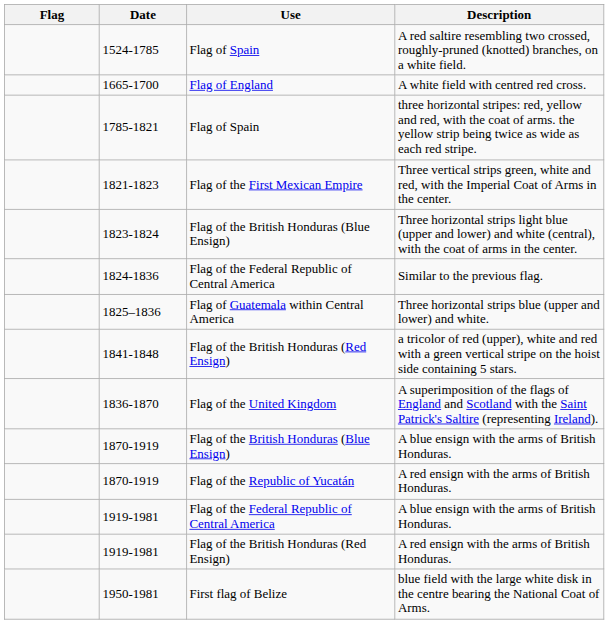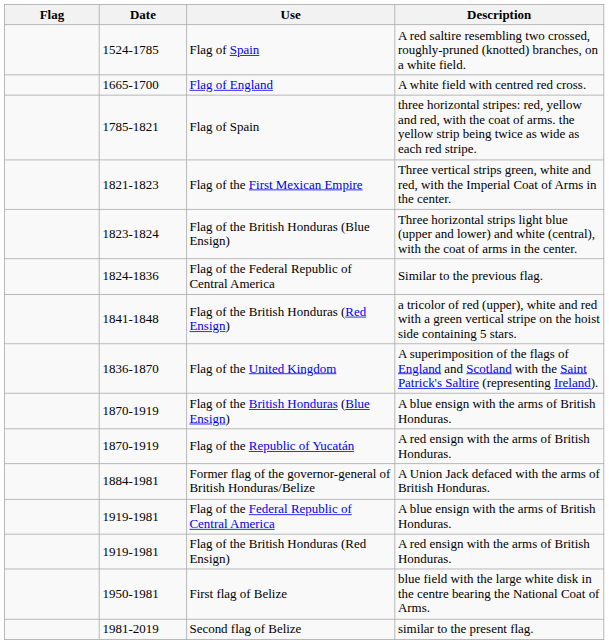 <table class="wikitable">
 <tr>
 <th style="width:110px;">Flag</th>
 <th style="width:100px;">Date</th>
 <th style="width:250px;">Use</th>
 <th style="width:250px;">Description</th>
 </tr>
 <tr>
 <td></td>
 <td>1524-1785</td>
 <td>Flag of <a href='#'>Spain</a></td>
 <td>A red saltire resembling two crossed, roughly-pruned (knotted) branches, on a white field.</td>
 </tr>
 <tr>
 <td></td>
 <td>1665-1700</td>
 <td><a href='#'>Flag of England</a></td>
 <td>A white field with centred red cross.</td>
 </tr>
 <tr>
 <td></td>
 <td>1785-1821</td>
 <td>Flag of Spain</td>
 <td>three horizontal stripes: red, yellow and red, with the coat of arms. the yellow strip being twice as wide as each red stripe.</td>
 </tr>
 <tr>
 <td></td>
 <td>1821-1823</td>
 <td>Flag of the <a href='#'>First Mexican Empire</a></td>
 <td>Three vertical strips green, white and red, with the Imperial Coat of Arms in the center.</td>
 </tr>
 <tr>
 <td></td>
 <td>1823-1824</td>
 <td>Flag of the British Honduras (Blue Ensign)</td>
 <td>Three horizontal strips light blue (upper and lower) and white (central), with the coat of arms in the center.</td>
 </tr>
 <tr>
 <td></td>
 <td>1824-1836</td>
 <td>Flag of the Federal Republic of Central America</td>
 <td>Similar to the previous flag.</td>
 </tr>
 <tr>
 <td></td>
-<td>1825–1836</td>
-<td>Flag of <a href='#'>Guatemala</a> within Central America</td>
-<td>Three horizontal strips blue (upper and lower) and white.</td>
-</tr>
-<tr>
-<td></td>
 <td>1841-1848</td>
 <td>Flag of the British Honduras (<a href='#'>Red Ensign</a>)</td>
 <td>a tricolor of red (upper), white and red with a green vertical stripe on the hoist side containing 5 stars.</td>
 </tr>
 <tr>
 <td></td>
 <td>1836-1870</td>
 <td>Flag of the <a href='#'>United Kingdom</a></td>
 <td>A superimposition of the flags of <a href='#'>England</a> and <a href='#'>Scotland</a> with the <a href='#'>Saint Patrick's Saltire</a> (representing <a href='#'>Ireland</a>).</td>
 </tr>
 <tr>
 <td></td>
 <td>1870-1919</td>
 <td>Flag of the <a href='#'>British Honduras</a> (<a href='#'>Blue Ensign</a>)</td>
 <td>A blue ensign with the arms of British Honduras.</td>
 </tr>
 <tr>
 <td></td>
 <td>1870-1919</td>
 <td>Flag of the <a href='#'>Republic of Yucatán</a></td>
 <td>A red ensign with the arms of British Honduras.</td>
 </tr>
 <tr>
 <td></td>
+<td>1884-1981</td>
+<td>Former flag of the governor-general of British Honduras/Belize</td>
+<td>A Union Jack defaced with the arms of British Honduras.</td>
+</tr>
+<tr>
+<td></td>
 <td>1919-1981</td>
 <td>Flag of the <a href='#'>Federal Republic of Central America</a></td>
 <td>A blue ensign with the arms of British Honduras.</td>
 </tr>
 <tr>
 <td></td>
 <td>1919-1981</td>
 <td>Flag of the British Honduras (Red Ensign)</td>
 <td>A red ensign with the arms of British Honduras.</td>
 </tr>
 <tr>
 <td></td>
 <td>1950-1981</td>
 <td>First flag of Belize</td>
 <td>blue field with the large white disk in the centre bearing the National Coat of Arms.</td>
 </tr>
+<tr>
+<td></td>
+<td>1981-2019</td>
+<td>Second flag of Belize</td>
+<td>similar to the present flag.</td>
+</tr>
 </table>
